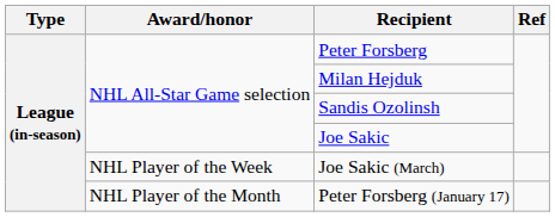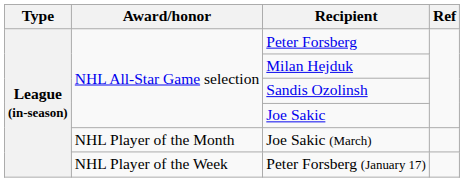 <table class="wikitable">
 <tr>
 <th scope="col">Type</th>
 <th scope="col">Award/honor</th>
 <th scope="col">Recipient</th>
 <th scope="col">Ref</th>
 </tr>
 <tr>
 <th scope="row" rowspan="6">League<br><small>(in-season)</small></th>
 <td rowspan="4"><a href='#'>NHL All-Star Game</a> selection</td>
 <td><a href='#'>Peter Forsberg</a></td>
 <td rowspan="4"></td>
 </tr>
 <tr>
 <td><a href='#'>Milan Hejduk</a></td>
 </tr>
 <tr>
 <td><a href='#'>Sandis Ozolinsh</a></td>
 </tr>
 <tr>
 <td><a href='#'>Joe Sakic</a></td>
 </tr>
 <tr>
-<td>NHL Player of the Week</td>
+<td>NHL Player of the Month</td>
 <td>Joe Sakic <small>(March)</small></td>
 <td></td>
 </tr>
 <tr>
-<td>NHL Player of the Month</td>
+<td>NHL Player of the Week</td>
 <td>Peter Forsberg <small>(January 17)</small></td>
 <td></td>
 </tr>
 </table>
